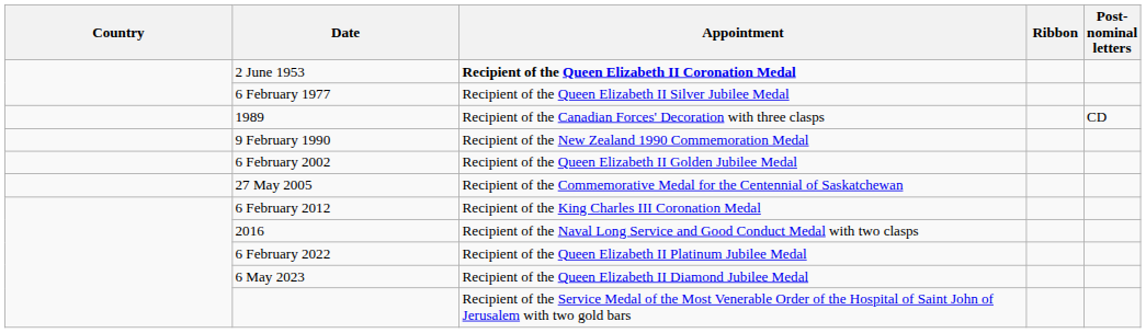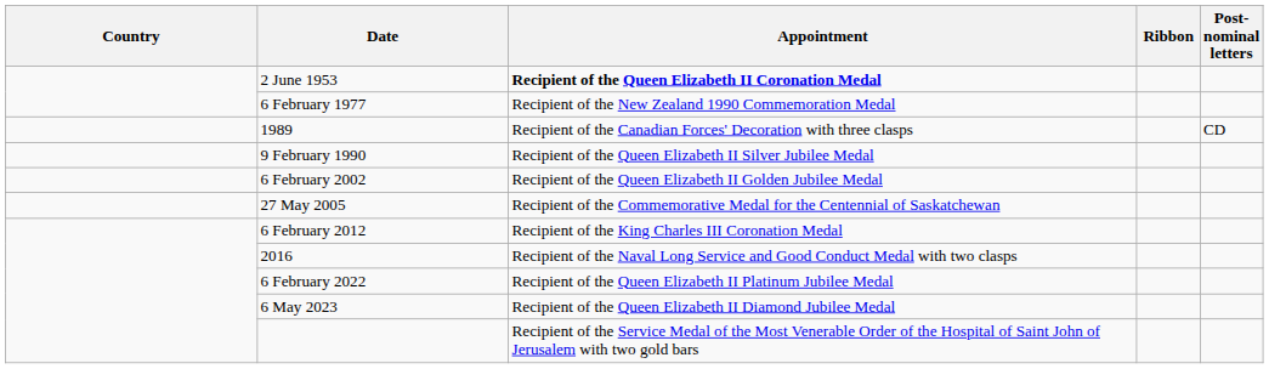 <table class="wikitable plainrowheaders" width="100%" style="margin:0.5em 1em 0.5em 0; border:1px solid #005566; border-collapse:collapse;">
 <tr>
 <th width="20%"><span>Country</span></th>
 <th width="20%"><span>Date</span></th>
 <th width="50%"><span>Appointment</span></th>
 <th width="5%"><span>Ribbon</span></th>
 <th width="5%"><span>Post-nominal letters</span></th>
 </tr>
 <tr>
 <td rowspan="2"></td>
 <td>2 June 1953</td>
 <td><strong>Recipient of the <a href='#'>Queen Elizabeth II Coronation Medal</a></strong></td>
 <td></td>
 <td></td>
 </tr>
 <tr>
 <td>6 February 1977</td>
-<td>Recipient of the <a href='#'>Queen Elizabeth II Silver Jubilee Medal</a></td>
+<td>Recipient of the <a href='#'>New Zealand 1990 Commemoration Medal</a></td>
 <td></td>
 <td></td>
 </tr>
 <tr>
 <td></td>
 <td>1989</td>
 <td>Recipient of the <a href='#'>Canadian Forces' Decoration</a> with three clasps</td>
 <td></td>
 <td>CD</td>
 </tr>
 <tr>
 <td></td>
 <td>9 February 1990</td>
-<td>Recipient of the <a href='#'>New Zealand 1990 Commemoration Medal</a></td>
+<td>Recipient of the <a href='#'>Queen Elizabeth II Silver Jubilee Medal</a></td>
 <td></td>
 <td></td>
 </tr>
 <tr>
 <td></td>
 <td>6 February 2002</td>
 <td>Recipient of the <a href='#'>Queen Elizabeth II Golden Jubilee Medal</a></td>
 <td></td>
 <td></td>
 </tr>
 <tr>
 <td></td>
 <td>27 May 2005</td>
 <td>Recipient of the <a href='#'>Commemorative Medal for the Centennial of Saskatchewan</a></td>
 <td></td>
 <td></td>
 </tr>
 <tr>
 <td rowspan="5"></td>
 <td>6 February 2012</td>
 <td>Recipient of the <a href='#'>King Charles III Coronation Medal</a></td>
 <td></td>
 <td></td>
 </tr>
 <tr>
 <td>2016</td>
 <td>Recipient of the <a href='#'>Naval Long Service and Good Conduct Medal</a> with two clasps</td>
 <td></td>
 <td></td>
 </tr>
 <tr>
 <td>6 February 2022</td>
 <td>Recipient of the <a href='#'>Queen Elizabeth II Platinum Jubilee Medal</a></td>
 <td></td>
 <td></td>
 </tr>
 <tr>
 <td>6 May 2023</td>
 <td>Recipient of the <a href='#'>Queen Elizabeth II Diamond Jubilee Medal</a></td>
 <td></td>
 <td></td>
 </tr>
 <tr>
 <td></td>
 <td>Recipient of the <a href='#'>Service Medal of the Most Venerable Order of the Hospital of Saint John of Jerusalem</a> with two gold bars</td>
 <td></td>
 <td></td>
 </tr>
 </table>
